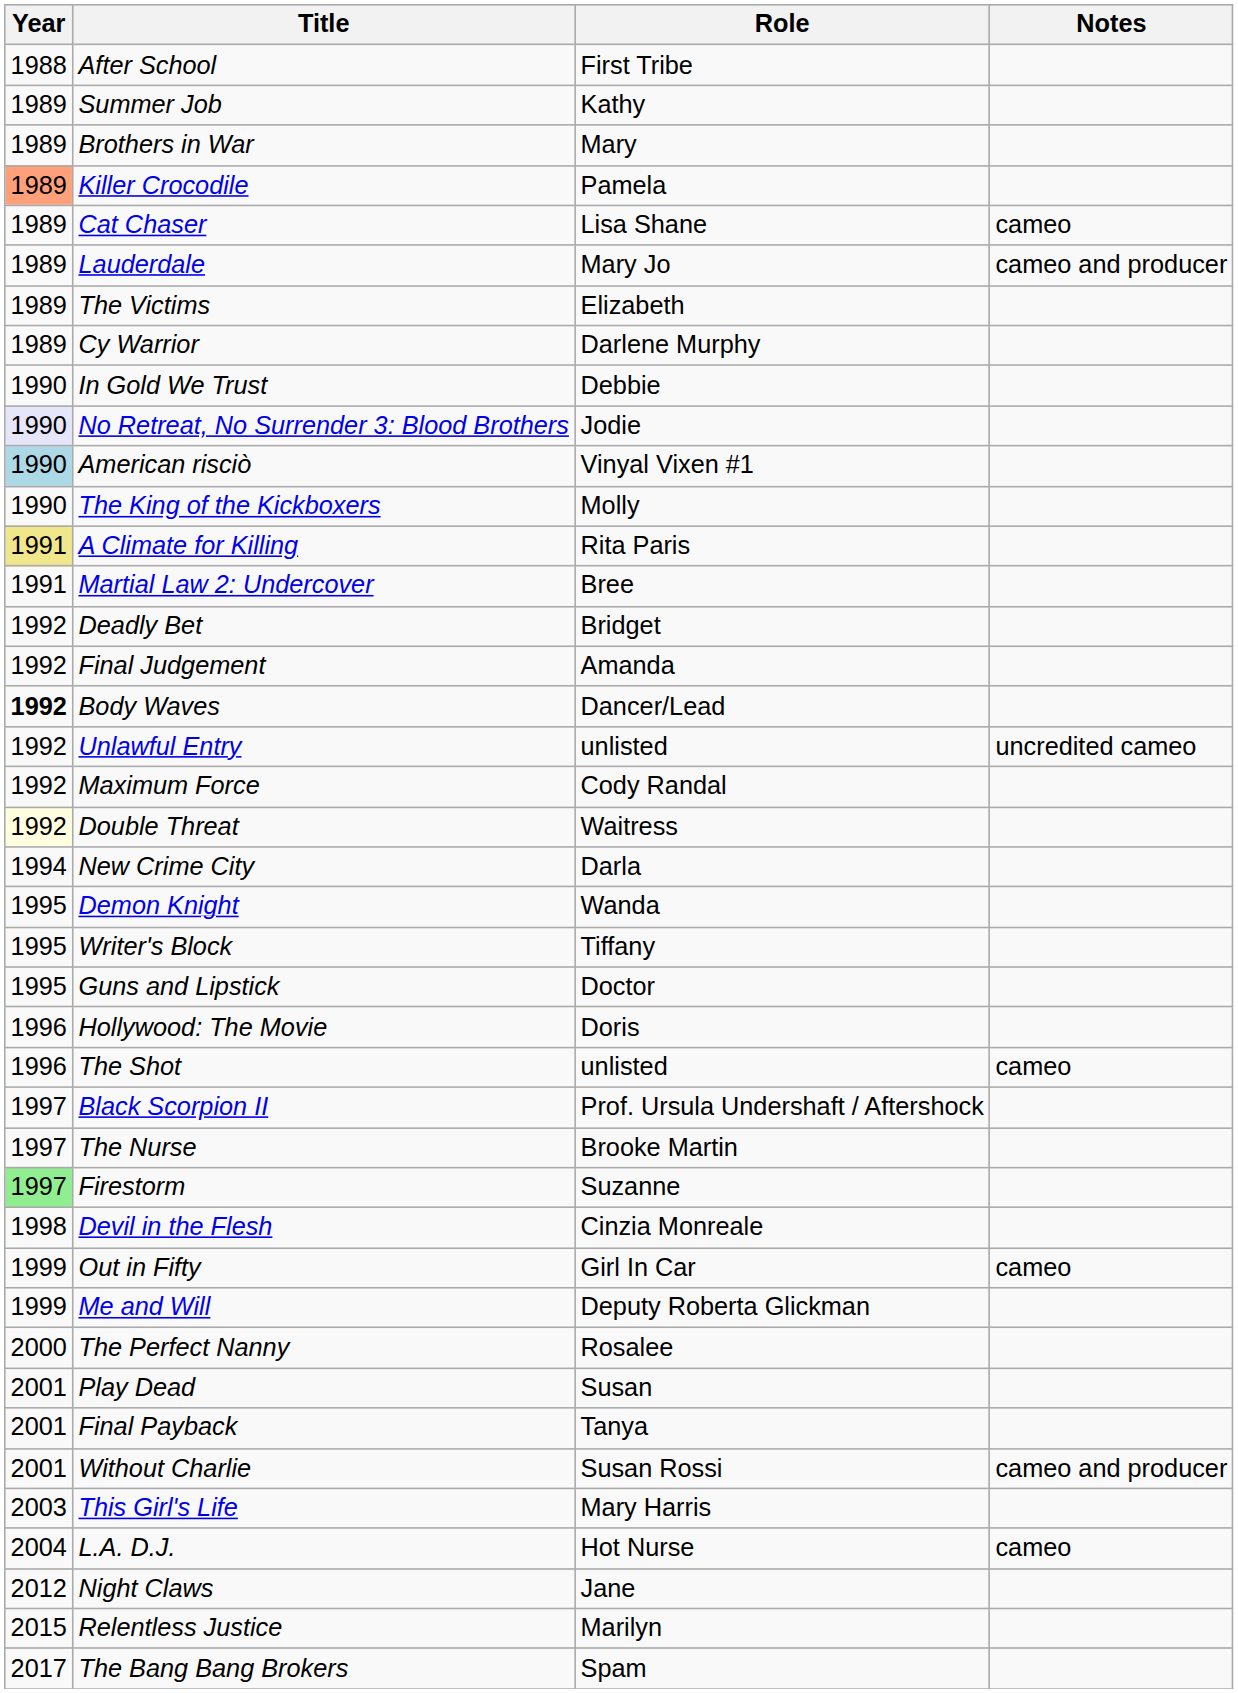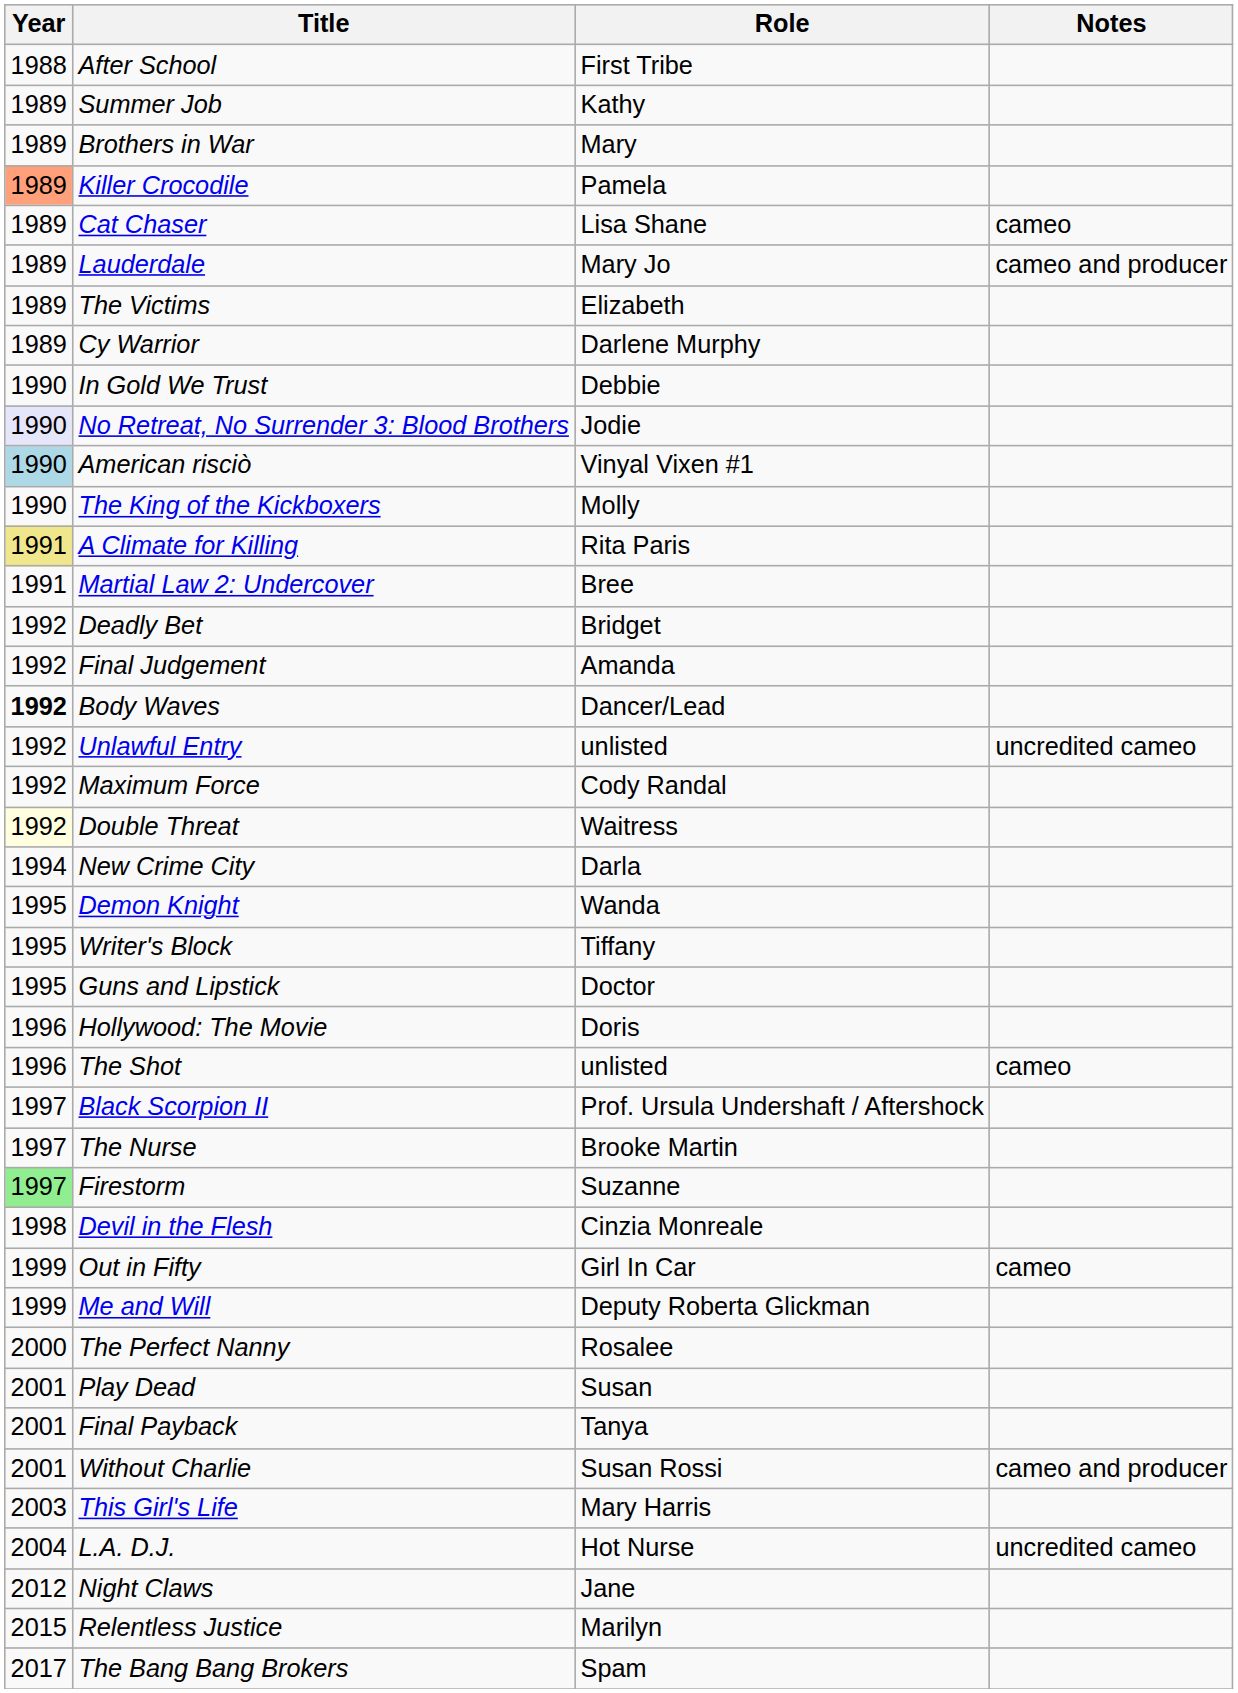 <table class="wikitable sortable">
 <tr>
 <th>Year</th>
 <th>Title</th>
 <th>Role</th>
 <th>Notes</th>
 </tr>
 <tr>
 <td>1988</td>
 <td><em>After School</em></td>
 <td>First Tribe</td>
 <td></td>
 </tr>
 <tr>
 <td>1989</td>
 <td><em>Summer Job</em></td>
 <td>Kathy</td>
 <td></td>
 </tr>
 <tr>
 <td>1989</td>
 <td><em>Brothers in War</em></td>
 <td>Mary</td>
 <td></td>
 </tr>
 <tr>
 <td style="background: lightsalmon;">1989</td>
 <td><em><a href='#'>Killer Crocodile</a></em></td>
 <td>Pamela</td>
 <td></td>
 </tr>
 <tr>
 <td>1989</td>
 <td><em><a href='#'>Cat Chaser</a></em></td>
 <td>Lisa Shane</td>
 <td>cameo</td>
 </tr>
 <tr>
 <td>1989</td>
 <td><em><a href='#'>Lauderdale</a></em></td>
 <td>Mary Jo</td>
 <td>cameo and producer</td>
 </tr>
 <tr>
 <td>1989</td>
 <td><em>The Victims</em></td>
 <td>Elizabeth</td>
 <td></td>
 </tr>
 <tr>
 <td>1989</td>
 <td><em>Cy Warrior</em></td>
 <td>Darlene Murphy</td>
 <td></td>
 </tr>
 <tr>
 <td>1990</td>
 <td><em>In Gold We Trust</em></td>
 <td>Debbie</td>
 <td></td>
 </tr>
 <tr>
 <td style="background: lavender;">1990</td>
 <td><em><a href='#'>No Retreat, No Surrender 3: Blood Brothers</a></em></td>
 <td>Jodie</td>
 <td></td>
 </tr>
 <tr>
 <td style="background: lightblue;">1990</td>
 <td><em>American risciò</em></td>
 <td>Vinyal Vixen #1</td>
 <td></td>
 </tr>
 <tr>
 <td>1990</td>
 <td><em><a href='#'>The King of the Kickboxers</a></em></td>
 <td>Molly</td>
 <td></td>
 </tr>
 <tr>
 <td style="background: khaki;">1991</td>
 <td><em><a href='#'>A Climate for Killing</a></em></td>
 <td>Rita Paris</td>
 <td></td>
 </tr>
 <tr>
 <td>1991</td>
 <td><em><a href='#'>Martial Law 2: Undercover</a></em></td>
 <td>Bree</td>
 <td></td>
 </tr>
 <tr>
 <td>1992</td>
 <td><em>Deadly Bet</em></td>
 <td>Bridget</td>
 <td></td>
 </tr>
 <tr>
 <td>1992</td>
 <td><em>Final Judgement</em></td>
 <td>Amanda</td>
 <td></td>
 </tr>
 <tr>
 <td><strong>1992</strong></td>
 <td><em>Body Waves</em></td>
 <td>Dancer/Lead</td>
 <td></td>
 </tr>
 <tr>
 <td>1992</td>
 <td><em><a href='#'>Unlawful Entry</a></em></td>
 <td>unlisted</td>
 <td>uncredited cameo</td>
 </tr>
 <tr>
 <td>1992</td>
 <td><em>Maximum Force</em></td>
 <td>Cody Randal</td>
 <td></td>
 </tr>
 <tr>
 <td style="background: lightyellow;">1992</td>
 <td><em>Double Threat</em></td>
 <td>Waitress</td>
 <td></td>
 </tr>
 <tr>
 <td>1994</td>
 <td><em>New Crime City</em></td>
 <td>Darla</td>
 <td></td>
 </tr>
 <tr>
 <td>1995</td>
 <td><em><a href='#'>Demon Knight</a></em></td>
 <td>Wanda</td>
 <td></td>
 </tr>
 <tr>
 <td>1995</td>
 <td><em>Writer's Block</em></td>
 <td>Tiffany</td>
 <td></td>
 </tr>
 <tr>
 <td>1995</td>
 <td><em>Guns and Lipstick</em></td>
 <td>Doctor</td>
 <td></td>
 </tr>
 <tr>
 <td>1996</td>
 <td><em>Hollywood: The Movie</em></td>
 <td>Doris</td>
 <td></td>
 </tr>
 <tr>
 <td>1996</td>
 <td><em>The Shot</em></td>
 <td>unlisted</td>
 <td>cameo</td>
 </tr>
 <tr>
 <td>1997</td>
 <td><em><a href='#'>Black Scorpion II</a></em></td>
 <td>Prof. Ursula Undershaft / Aftershock</td>
 <td></td>
 </tr>
 <tr>
 <td>1997</td>
 <td><em>The Nurse</em></td>
 <td>Brooke Martin</td>
 <td></td>
 </tr>
 <tr>
 <td style="background: lightgreen;">1997</td>
 <td><em>Firestorm</em></td>
 <td>Suzanne</td>
 <td></td>
 </tr>
 <tr>
 <td>1998</td>
 <td><em><a href='#'>Devil in the Flesh</a></em></td>
 <td>Cinzia Monreale</td>
 <td></td>
 </tr>
 <tr>
 <td>1999</td>
 <td><em>Out in Fifty</em></td>
 <td>Girl In Car</td>
 <td>cameo</td>
 </tr>
 <tr>
 <td>1999</td>
 <td><em><a href='#'>Me and Will</a></em></td>
 <td>Deputy Roberta Glickman</td>
 <td></td>
 </tr>
 <tr>
 <td>2000</td>
 <td><em>The Perfect Nanny</em></td>
 <td>Rosalee</td>
 <td></td>
 </tr>
 <tr>
 <td>2001</td>
 <td><em>Play Dead</em></td>
 <td>Susan</td>
 <td></td>
 </tr>
 <tr>
 <td>2001</td>
 <td><em>Final Payback</em></td>
 <td>Tanya</td>
 <td></td>
 </tr>
 <tr>
 <td>2001</td>
 <td><em>Without Charlie</em></td>
 <td>Susan Rossi</td>
 <td>cameo and producer</td>
 </tr>
 <tr>
 <td>2003</td>
 <td><em><a href='#'>This Girl's Life</a></em></td>
 <td>Mary Harris</td>
 <td></td>
 </tr>
 <tr>
 <td>2004</td>
 <td><em>L.A. D.J.</em></td>
 <td>Hot Nurse</td>
-<td>cameo</td>
+<td>uncredited cameo</td>
 </tr>
 <tr>
 <td>2012</td>
 <td><em>Night Claws</em></td>
 <td>Jane</td>
 <td></td>
 </tr>
 <tr>
 <td>2015</td>
 <td><em>Relentless Justice</em></td>
 <td>Marilyn</td>
 <td></td>
 </tr>
 <tr>
 <td>2017</td>
 <td><em>The Bang Bang Brokers</em></td>
 <td>Spam</td>
 <td></td>
 </tr>
 </table>
